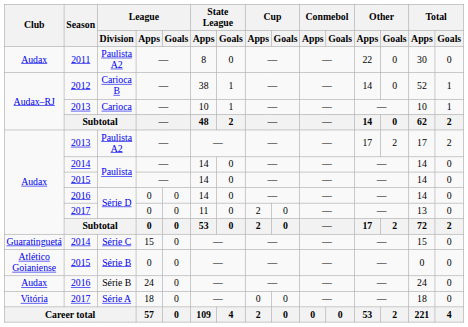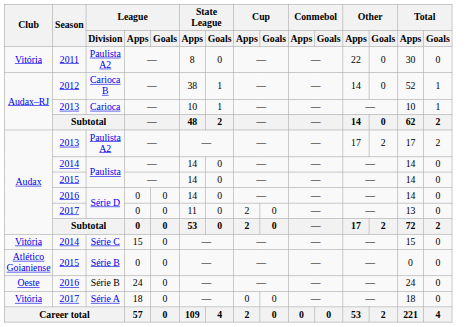 <table class="wikitable" style="text-align: center;">
 <tr>
 <th rowspan="2">Club</th>
 <th rowspan="2">Season</th>
 <th colspan="3">League</th>
 <th colspan="2">State League</th>
 <th colspan="2">Cup</th>
 <th colspan="2">Conmebol</th>
 <th colspan="2">Other</th>
 <th colspan="2">Total</th>
 </tr>
 <tr>
 <th>Division</th>
 <th>Apps</th>
 <th>Goals</th>
 <th>Apps</th>
 <th>Goals</th>
 <th>Apps</th>
 <th>Goals</th>
 <th>Apps</th>
 <th>Goals</th>
 <th>Apps</th>
 <th>Goals</th>
 <th>Apps</th>
 <th>Goals</th>
 </tr>
 <tr>
-<td valign="center"><a href='#'>Audax</a></td>
+<td valign="center"><a href='#'>Vitória</a></td>
 <td><a href='#'>2011</a></td>
 <td><a href='#'>Paulista A2</a></td>
 <td colspan="2">—</td>
 <td>8</td>
 <td>0</td>
 <td colspan="2">—</td>
 <td colspan="2">—</td>
 <td>22</td>
 <td>0</td>
 <td>30</td>
 <td>0</td>
 </tr>
 <tr>
 <td rowspan=3 valign="center"><a href='#'>Audax–RJ</a></td>
 <td><a href='#'>2012</a></td>
 <td><a href='#'>Carioca B</a></td>
 <td colspan="2">—</td>
 <td>38</td>
 <td>1</td>
 <td colspan="2">—</td>
 <td colspan="2">—</td>
 <td>14</td>
 <td>0</td>
 <td>52</td>
 <td>1</td>
 </tr>
 <tr>
 <td><a href='#'>2013</a></td>
 <td><a href='#'>Carioca</a></td>
 <td colspan="2">—</td>
 <td>10</td>
 <td>1</td>
 <td colspan="2">—</td>
 <td colspan="2">—</td>
 <td colspan="2">—</td>
 <td>10</td>
 <td>1</td>
 </tr>
 <tr>
 <th colspan="2">Subtotal</th>
 <th colspan="2">—</th>
 <th>48</th>
 <th>2</th>
 <th colspan="2">—</th>
 <th colspan="2">—</th>
 <th>14</th>
 <th>0</th>
 <th>62</th>
 <th>2</th>
 </tr>
 <tr>
 <td rowspan=6 valign="center"><a href='#'>Audax</a></td>
 <td><a href='#'>2013</a></td>
 <td><a href='#'>Paulista A2</a></td>
 <td colspan="2">—</td>
 <td colspan="2">—</td>
 <td colspan="2">—</td>
 <td colspan="2">—</td>
 <td>17</td>
 <td>2</td>
 <td>17</td>
 <td>2</td>
 </tr>
 <tr>
 <td><a href='#'>2014</a></td>
 <td rowspan=2><a href='#'>Paulista</a></td>
 <td colspan="2">—</td>
 <td>14</td>
 <td>0</td>
 <td colspan="2">—</td>
 <td colspan="2">—</td>
 <td colspan="2">—</td>
 <td>14</td>
 <td>0</td>
 </tr>
 <tr>
 <td><a href='#'>2015</a></td>
 <td colspan="2">—</td>
 <td>14</td>
 <td>0</td>
 <td colspan="2">—</td>
 <td colspan="2">—</td>
 <td colspan="2">—</td>
 <td>14</td>
 <td>0</td>
 </tr>
 <tr>
 <td><a href='#'>2016</a></td>
 <td rowspan="2"><a href='#'>Série D</a></td>
 <td>0</td>
 <td>0</td>
 <td>14</td>
 <td>0</td>
 <td colspan="2">—</td>
 <td colspan="2">—</td>
 <td colspan="2">—</td>
 <td>14</td>
 <td>0</td>
 </tr>
 <tr>
 <td><a href='#'>2017</a></td>
 <td>0</td>
 <td>0</td>
 <td>11</td>
 <td>0</td>
 <td>2</td>
 <td>0</td>
 <td colspan="2">—</td>
 <td colspan="2">—</td>
 <td>13</td>
 <td>0</td>
 </tr>
 <tr>
 <th colspan="2">Subtotal</th>
 <th>0</th>
 <th>0</th>
 <th>53</th>
 <th>0</th>
 <th>2</th>
 <th>0</th>
 <th colspan="2">—</th>
 <th>17</th>
 <th>2</th>
 <th>72</th>
 <th>2</th>
 </tr>
 <tr>
-<td valign="center"><a href='#'>Guaratinguetá</a></td>
+<td valign="center"><a href='#'>Vitória</a></td>
 <td><a href='#'>2014</a></td>
 <td><a href='#'>Série C</a></td>
 <td>15</td>
 <td>0</td>
 <td colspan="2">—</td>
 <td colspan="2">—</td>
 <td colspan="2">—</td>
 <td colspan="2">—</td>
 <td>15</td>
 <td>0</td>
 </tr>
 <tr>
 <td valign="center"><a href='#'>Atlético Goianiense</a></td>
 <td><a href='#'>2015</a></td>
 <td><a href='#'>Série B</a></td>
 <td>0</td>
 <td>0</td>
 <td colspan="2">—</td>
 <td colspan="2">—</td>
 <td colspan="2">—</td>
 <td colspan="2">—</td>
 <td>0</td>
 <td>0</td>
 </tr>
 <tr>
-<td valign="center"><a href='#'>Audax</a></td>
+<td valign="center"><a href='#'>Oeste</a></td>
 <td><a href='#'>2016</a></td>
 <td>Série B</td>
 <td>24</td>
 <td>0</td>
 <td colspan="2">—</td>
 <td colspan="2">—</td>
 <td colspan="2">—</td>
 <td colspan="2">—</td>
 <td>24</td>
 <td>0</td>
 </tr>
 <tr>
 <td valign="center"><a href='#'>Vitória</a></td>
 <td><a href='#'>2017</a></td>
 <td><a href='#'>Série A</a></td>
 <td>18</td>
 <td>0</td>
 <td colspan="2">—</td>
 <td>0</td>
 <td>0</td>
 <td colspan="2">—</td>
 <td colspan="2">—</td>
 <td>18</td>
 <td>0</td>
 </tr>
 <tr>
 <th colspan="3"><strong>Career total</strong></th>
 <th>57</th>
 <th>0</th>
 <th>109</th>
 <th>4</th>
 <th>2</th>
 <th>0</th>
 <th>0</th>
 <th>0</th>
 <th>53</th>
 <th>2</th>
 <th>221</th>
 <th>4</th>
 </tr>
 </table>
